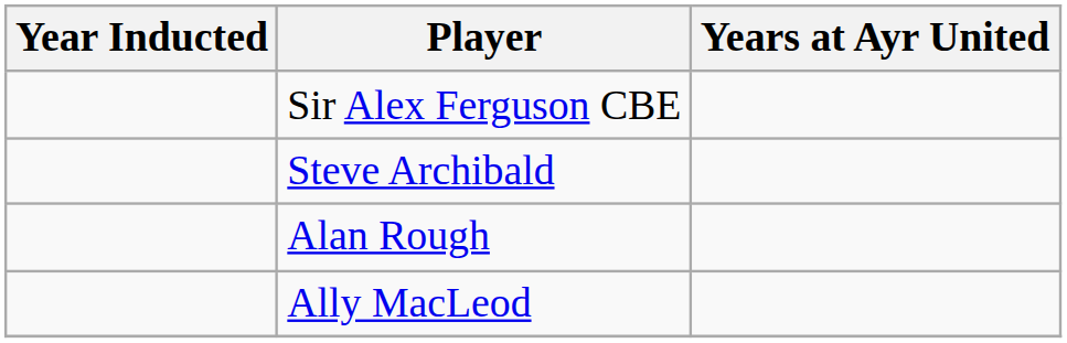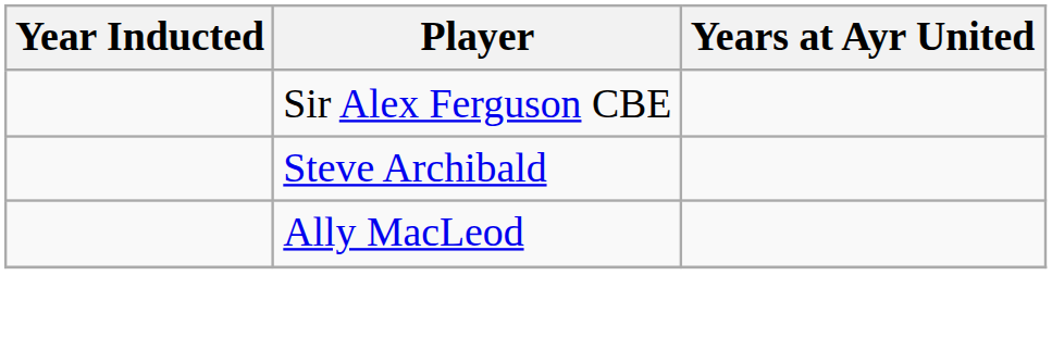 <table class="wikitable">
 <tr>
 <th>Year Inducted</th>
 <th>Player</th>
 <th>Years at Ayr United</th>
 </tr>
 <tr>
 <td></td>
 <td>Sir <a href='#'>Alex Ferguson</a> CBE</td>
 <td></td>
 </tr>
 <tr>
 <td></td>
 <td><a href='#'>Steve Archibald</a></td>
 <td></td>
 </tr>
 <tr>
 <td></td>
-<td><a href='#'>Alan Rough</a></td>
-<td></td>
-</tr>
-<tr>
-<td></td>
 <td><a href='#'>Ally MacLeod</a></td>
 <td></td>
 </tr>
 <tr>
 </tr>
 </table>
